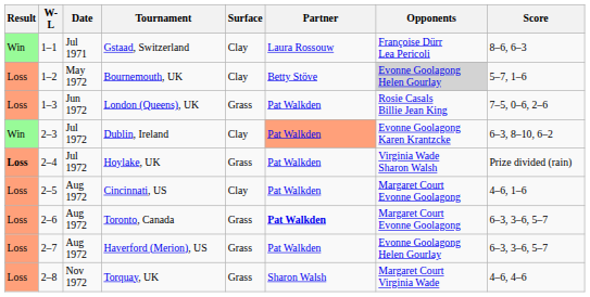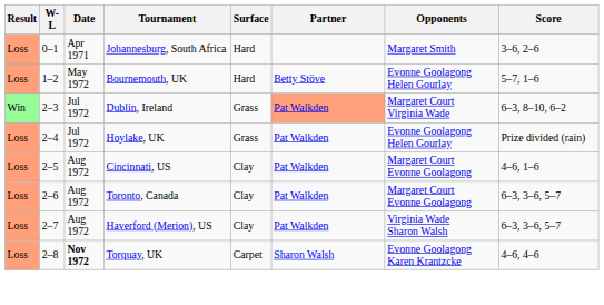 <table class="sortable wikitable">
 <tr>
 <th style="width:40px">Result</th>
 <th style="width:30px" class="unsortable">W-L</th>
 <th style="width:50px">Date</th>
 <th style="width:180px">Tournament</th>
 <th style="width:50px">Surface</th>
 <th style="width:160px">Partner</th>
 <th style="width:160px">Opponents</th>
 <th style="width:140px" class="unsortable">Score</th>
 </tr>
 <tr>
-<td style="background:#98fb98;">Win</td>
-<td>1–1</td>
-<td>Jul 1971</td>
-<td><a href='#'>Gstaad</a>, Switzerland</td>
-<td>Clay</td>
-<td> <a href='#'>Laura Rossouw</a></td>
-<td> <a href='#'>Françoise Dürr</a><br> <a href='#'>Lea Pericoli</a></td>
-<td>8–6, 6–3</td>
+<td style="background:#ffa07a;">Loss</td>
+<td>0–1</td>
+<td>Apr 1971</td>
+<td><a href='#'>Johannesburg</a>, South Africa</td>
+<td>Hard</td>
+<td></td>
+<td> <a href='#'>Margaret Smith</a><br></td>
+<td>3–6, 2–6</td>
 </tr>
 <tr>
 <td style="background:#ffa07a;">Loss</td>
 <td>1–2</td>
 <td>May 1972</td>
 <td><a href='#'>Bournemouth</a>, UK</td>
-<td>Clay</td>
+<td>Hard</td>
 <td> <a href='#'>Betty Stöve</a></td>
-<td style="background: lightgrey;"> <a href='#'>Evonne Goolagong</a><br> <a href='#'>Helen Gourlay</a></td>
+<td> <a href='#'>Evonne Goolagong</a><br> <a href='#'>Helen Gourlay</a></td>
 <td>5–7, 1–6</td>
-</tr>
-<tr>
-<td style="background:#ffa07a;">Loss</td>
-<td>1–3</td>
-<td>Jun 1972</td>
-<td><a href='#'>London (Queens)</a>, UK</td>
-<td>Grass</td>
-<td> <a href='#'>Pat Walkden</a></td>
-<td> <a href='#'>Rosie Casals</a><br> <a href='#'>Billie Jean King</a></td>
-<td>7–5, 0–6, 2–6</td>
 </tr>
 <tr>
 <td style="background:#98fb98;">Win</td>
 <td>2–3</td>
 <td>Jul 1972</td>
 <td><a href='#'>Dublin</a>, Ireland</td>
-<td>Clay</td>
+<td>Grass</td>
 <td style="background: lightsalmon;"> <a href='#'>Pat Walkden</a></td>
-<td> <a href='#'>Evonne Goolagong</a><br> <a href='#'>Karen Krantzcke</a></td>
+<td> <a href='#'>Margaret Court</a><br> <a href='#'>Virginia Wade</a></td>
 <td>6–3, 8–10, 6–2</td>
 </tr>
 <tr>
-<td style="background:#ffa07a;"><strong>Loss</strong></td>
+<td style="background:#ffa07a;">Loss</td>
 <td>2–4</td>
 <td>Jul 1972</td>
 <td><a href='#'>Hoylake</a>, UK</td>
 <td>Grass</td>
 <td> <a href='#'>Pat Walkden</a></td>
-<td> <a href='#'>Virginia Wade</a><br> <a href='#'>Sharon Walsh</a></td>
+<td> <a href='#'>Evonne Goolagong</a><br> <a href='#'>Helen Gourlay</a></td>
 <td>Prize divided (rain)</td>
 </tr>
 <tr>
 <td style="background:#ffa07a;">Loss</td>
 <td>2–5</td>
 <td>Aug 1972</td>
 <td><a href='#'>Cincinnati</a>, US</td>
 <td>Clay</td>
 <td> <a href='#'>Pat Walkden</a></td>
 <td> <a href='#'>Margaret Court</a><br> <a href='#'>Evonne Goolagong</a></td>
 <td>4–6, 1–6</td>
 </tr>
 <tr>
 <td style="background:#ffa07a;">Loss</td>
 <td>2–6</td>
 <td>Aug 1972</td>
 <td><a href='#'>Toronto</a>, Canada</td>
-<td>Grass</td>
-<td><strong> <a href='#'>Pat Walkden</a></strong></td>
+<td>Clay</td>
+<td> <a href='#'>Pat Walkden</a></td>
 <td> <a href='#'>Margaret Court</a><br> <a href='#'>Evonne Goolagong</a></td>
 <td>6–3, 3–6, 5–7</td>
 </tr>
 <tr>
 <td style="background:#ffa07a;">Loss</td>
 <td>2–7</td>
 <td>Aug 1972</td>
 <td><a href='#'>Haverford (Merion)</a>, US</td>
-<td>Grass</td>
+<td>Clay</td>
 <td> <a href='#'>Pat Walkden</a></td>
-<td> <a href='#'>Evonne Goolagong</a><br> <a href='#'>Helen Gourlay</a></td>
+<td> <a href='#'>Virginia Wade</a><br> <a href='#'>Sharon Walsh</a></td>
 <td>6–3, 3–6, 5–7</td>
 </tr>
 <tr>
 <td style="background:#ffa07a;">Loss</td>
 <td>2–8</td>
-<td>Nov 1972</td>
+<td><strong>Nov 1972</strong></td>
 <td><a href='#'>Torquay</a>, UK</td>
-<td>Grass</td>
+<td>Carpet</td>
 <td> <a href='#'>Sharon Walsh</a></td>
-<td> <a href='#'>Margaret Court</a><br> <a href='#'>Virginia Wade</a></td>
+<td> <a href='#'>Evonne Goolagong</a><br> <a href='#'>Karen Krantzcke</a></td>
 <td>4–6, 4–6</td>
 </tr>
 </table>
